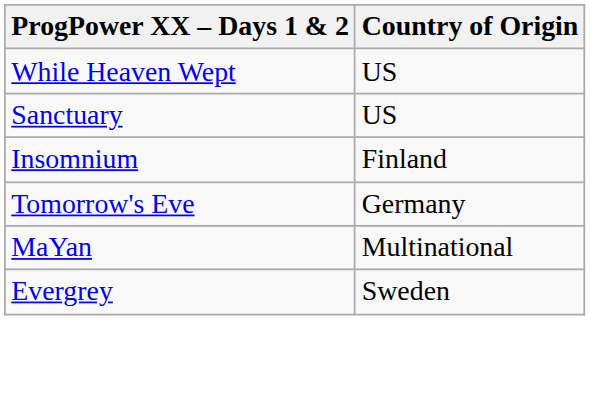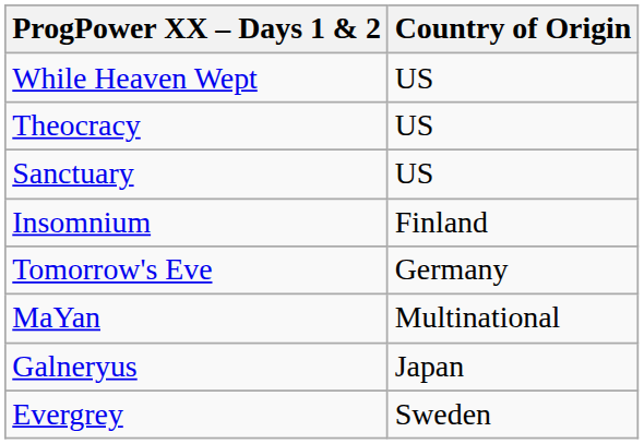 <table class="wikitable">
 <tr>
 <th>ProgPower XX – Days 1 & 2</th>
 <th>Country of Origin</th>
 </tr>
 <tr>
 <td><a href='#'>While Heaven Wept</a></td>
+<td>US</td>
+</tr>
+<tr>
+<td><a href='#'>Theocracy</a></td>
 <td>US</td>
 </tr>
 <tr>
 <td><a href='#'>Sanctuary</a></td>
 <td>US</td>
 </tr>
 <tr>
 <td><a href='#'>Insomnium</a></td>
 <td>Finland</td>
 </tr>
 <tr>
 <td><a href='#'>Tomorrow's Eve</a></td>
 <td>Germany</td>
 </tr>
 <tr>
 <td><a href='#'>MaYan</a></td>
 <td>Multinational</td>
 </tr>
 <tr>
+<td><a href='#'>Galneryus</a></td>
+<td>Japan</td>
+</tr>
+<tr>
 <td><a href='#'>Evergrey</a></td>
 <td>Sweden</td>
 </tr>
 </table>
